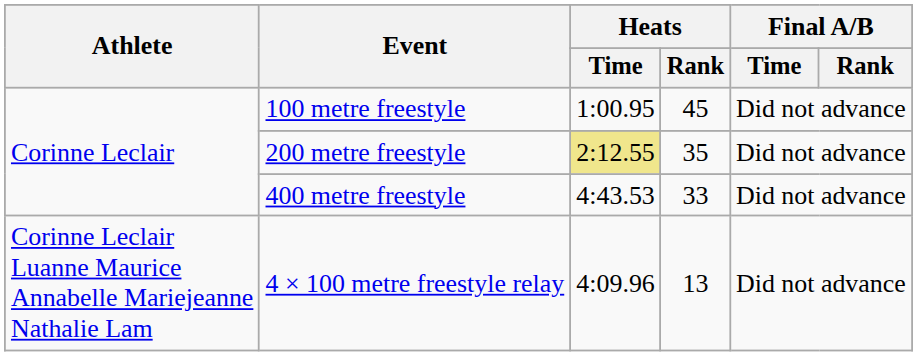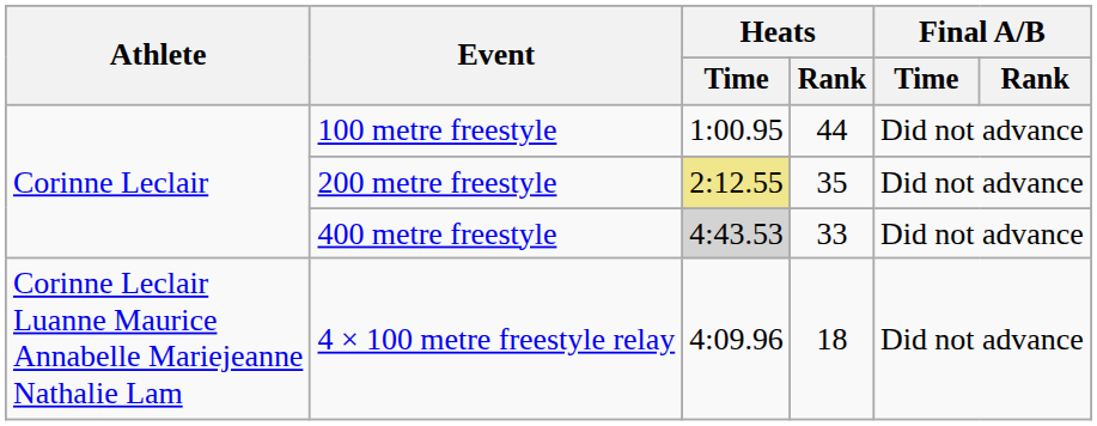 <table class="wikitable" style="font-size:90%">
 <tr>
 <th rowspan="2">Athlete</th>
 <th rowspan="2">Event</th>
 <th colspan=2>Heats</th>
 <th colspan=2>Final A/B</th>
 </tr>
 <tr style="font-size:95%">
 <th>Time</th>
 <th>Rank</th>
 <th>Time</th>
 <th>Rank</th>
 </tr>
 <tr align=center>
 <td align=left rowspan=3><a href='#'>Corinne Leclair</a></td>
 <td align=left><a href='#'>100 metre freestyle</a></td>
 <td>1:00.95</td>
-<td>45</td>
+<td>44</td>
 <td colspan=2>Did not advance</td>
 </tr>
 <tr align=center>
 <td align=left><a href='#'>200 metre freestyle</a></td>
 <td style="background: khaki;">2:12.55</td>
 <td>35</td>
 <td colspan=2>Did not advance</td>
 </tr>
 <tr align=center>
 <td align=left><a href='#'>400 metre freestyle</a></td>
-<td>4:43.53</td>
+<td style="background: lightgrey;">4:43.53</td>
 <td>33</td>
 <td colspan=2>Did not advance</td>
 </tr>
 <tr align=center>
 <td align=left><a href='#'>Corinne Leclair</a><br><a href='#'>Luanne Maurice</a><br><a href='#'>Annabelle Mariejeanne</a><br><a href='#'>Nathalie Lam</a></td>
 <td align=left><a href='#'>4 × 100 metre freestyle relay</a></td>
 <td>4:09.96</td>
-<td>13</td>
+<td>18</td>
 <td colspan=2>Did not advance</td>
 </tr>
 </table>
